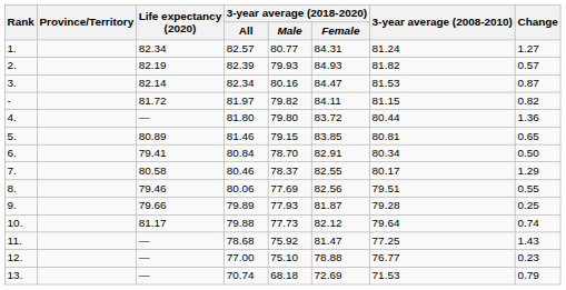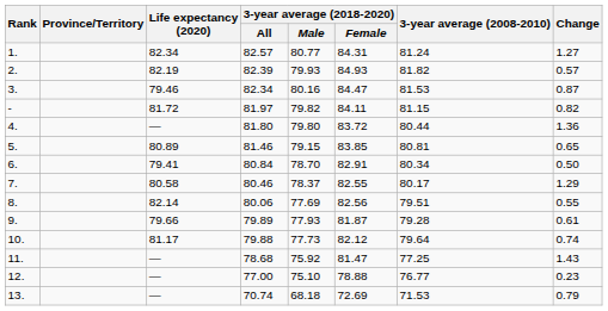 <table class="wikitable sortable">
 <tr>
 <th rowspan="2">Rank</th>
 <th rowspan="2">Province/Territory</th>
 <th rowspan="2">Life expectancy<br>(2020)</th>
 <th colspan="3">3-year average (2018-2020)</th>
 <th rowspan="2">3-year average (2008-2010)</th>
 <th rowspan="2">Change</th>
 </tr>
 <tr>
 <th>All</th>
 <th><em>Male</em></th>
 <th><em>Female</em></th>
 </tr>
 <tr>
 <td>1.</td>
 <td></td>
 <td>82.34</td>
 <td>82.57</td>
 <td>80.77</td>
 <td>84.31</td>
 <td>81.24</td>
 <td> 1.27</td>
 </tr>
 <tr>
 <td>2.</td>
 <td></td>
 <td>82.19</td>
 <td>82.39</td>
 <td>79.93</td>
 <td>84.93</td>
 <td>81.82</td>
 <td> 0.57</td>
 </tr>
 <tr>
 <td>3.</td>
 <td></td>
-<td>82.14</td>
+<td>79.46</td>
 <td>82.34</td>
 <td>80.16</td>
 <td>84.47</td>
 <td>81.53</td>
 <td> 0.87</td>
 </tr>
 <tr>
 <td>-</td>
 <td></td>
 <td>81.72</td>
 <td>81.97</td>
 <td>79.82</td>
 <td>84.11</td>
 <td>81.15</td>
 <td> 0.82</td>
 </tr>
 <tr>
 <td>4.</td>
 <td></td>
 <td>—</td>
 <td>81.80</td>
 <td>79.80</td>
 <td>83.72</td>
 <td>80.44</td>
 <td> 1.36</td>
 </tr>
 <tr>
 <td>5.</td>
 <td></td>
 <td>80.89</td>
 <td>81.46</td>
 <td>79.15</td>
 <td>83.85</td>
 <td>80.81</td>
 <td> 0.65</td>
 </tr>
 <tr>
 <td>6.</td>
 <td></td>
 <td>79.41</td>
 <td>80.84</td>
 <td>78.70</td>
 <td>82.91</td>
 <td>80.34</td>
 <td> 0.50</td>
 </tr>
 <tr>
 <td>7.</td>
 <td></td>
 <td>80.58</td>
 <td>80.46</td>
 <td>78.37</td>
 <td>82.55</td>
 <td>80.17</td>
 <td> 1.29</td>
 </tr>
 <tr>
 <td>8.</td>
 <td></td>
-<td>79.46</td>
+<td>82.14</td>
 <td>80.06</td>
 <td>77.69</td>
 <td>82.56</td>
 <td>79.51</td>
 <td> 0.55</td>
 </tr>
 <tr>
 <td>9.</td>
 <td></td>
 <td>79.66</td>
 <td>79.89</td>
 <td>77.93</td>
 <td>81.87</td>
 <td>79.28</td>
-<td> 0.25</td>
+<td> 0.61</td>
 </tr>
 <tr>
 <td>10.</td>
 <td></td>
 <td>81.17</td>
 <td>79.88</td>
 <td>77.73</td>
 <td>82.12</td>
 <td>79.64</td>
 <td> 0.74</td>
 </tr>
 <tr>
 <td>11.</td>
 <td></td>
 <td>—</td>
 <td>78.68</td>
 <td>75.92</td>
 <td>81.47</td>
 <td>77.25</td>
 <td> 1.43</td>
 </tr>
 <tr>
 <td>12.</td>
 <td></td>
 <td>—</td>
 <td>77.00</td>
 <td>75.10</td>
 <td>78.88</td>
 <td>76.77</td>
 <td> 0.23</td>
 </tr>
 <tr>
 <td>13.</td>
 <td></td>
 <td>—</td>
 <td>70.74</td>
 <td>68.18</td>
 <td>72.69</td>
 <td>71.53</td>
 <td> 0.79</td>
 </tr>
 </table>
